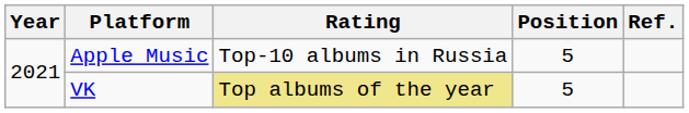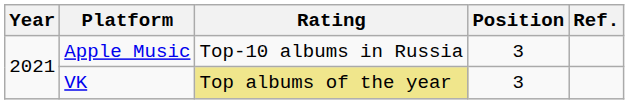 <table class="wikitable">
 <tr>
 <th>Year</th>
 <th>Platform</th>
 <th>Rating</th>
 <th>Position</th>
 <th>Ref.</th>
 </tr>
 <tr>
 <td rowspan="2">2021</td>
 <td><a href='#'>Apple Music</a></td>
 <td>Top-10 albums in Russia</td>
-<td align="center">5</td>
+<td align="center">3</td>
 <td align="center"></td>
 </tr>
 <tr>
 <td><a href='#'>VK</a></td>
 <td style="background: khaki;">Top albums of the year</td>
-<td align="center">5</td>
+<td align="center">3</td>
 <td align="center"></td>
 </tr>
 </table>
